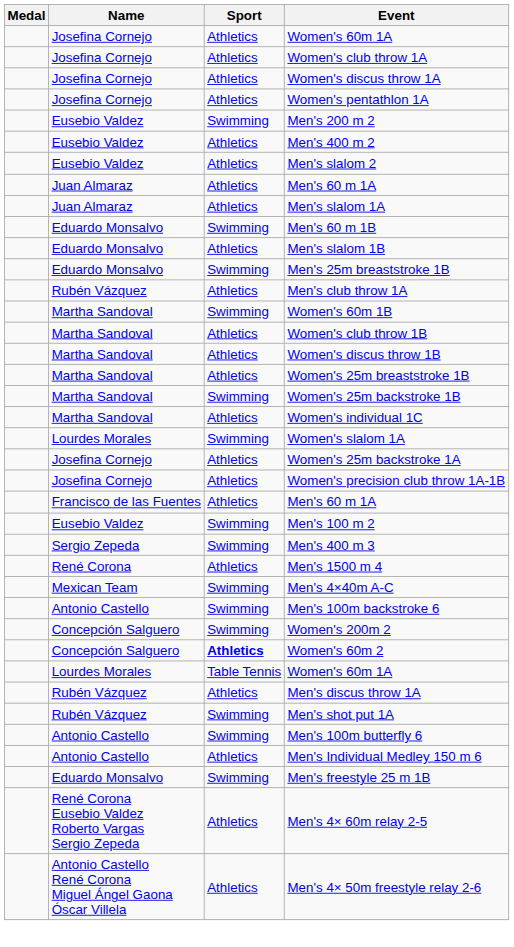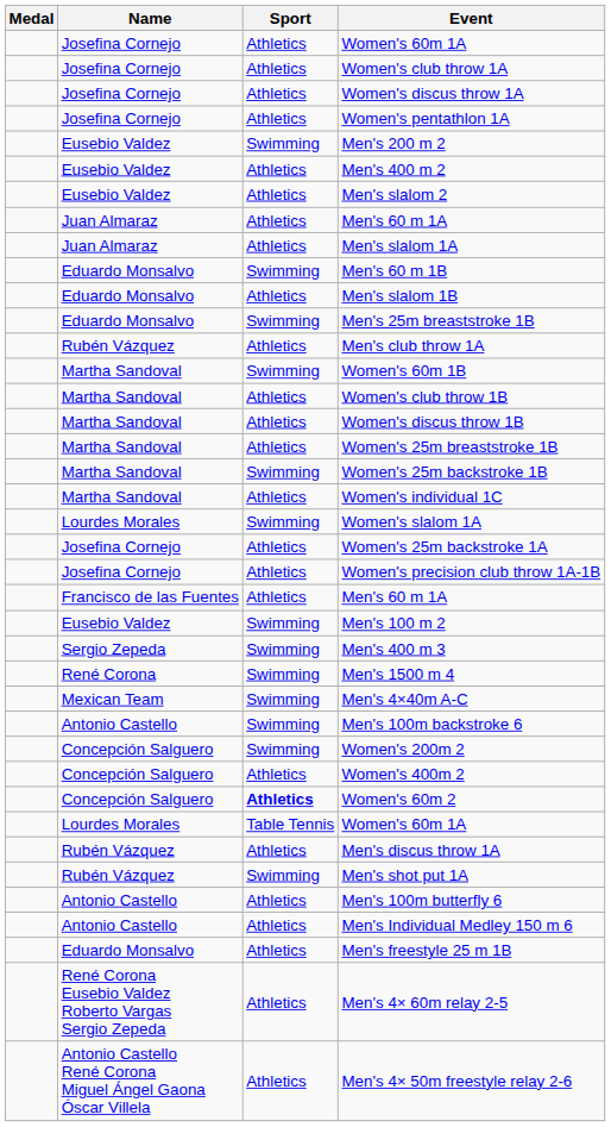 <table class="wikitable sortable" style=font-size:95%>
 <tr>
 <th>Medal</th>
 <th>Name</th>
 <th>Sport</th>
 <th>Event</th>
 </tr>
 <tr>
 <td></td>
 <td><a href='#'>Josefina Cornejo</a></td>
 <td><a href='#'>Athletics</a></td>
 <td><a href='#'>Women's 60m 1A</a></td>
 </tr>
 <tr>
 <td></td>
 <td><a href='#'>Josefina Cornejo</a></td>
 <td><a href='#'>Athletics</a></td>
 <td><a href='#'>Women's club throw 1A</a></td>
 </tr>
 <tr>
 <td></td>
 <td><a href='#'>Josefina Cornejo</a></td>
 <td><a href='#'>Athletics</a></td>
 <td><a href='#'>Women's discus throw 1A</a></td>
 </tr>
 <tr>
 <td></td>
 <td><a href='#'>Josefina Cornejo</a></td>
 <td><a href='#'>Athletics</a></td>
 <td><a href='#'>Women's pentathlon 1A</a></td>
 </tr>
 <tr>
 <td></td>
 <td><a href='#'>Eusebio Valdez</a></td>
 <td><a href='#'>Swimming</a></td>
 <td><a href='#'>Men's 200 m 2</a></td>
 </tr>
 <tr>
 <td></td>
 <td><a href='#'>Eusebio Valdez</a></td>
 <td><a href='#'>Athletics</a></td>
 <td><a href='#'>Men's 400 m 2</a></td>
 </tr>
 <tr>
 <td></td>
 <td><a href='#'>Eusebio Valdez</a></td>
 <td><a href='#'>Athletics</a></td>
 <td><a href='#'>Men's slalom 2</a></td>
 </tr>
 <tr>
 <td></td>
 <td><a href='#'>Juan Almaraz</a></td>
 <td><a href='#'>Athletics</a></td>
 <td><a href='#'>Men's 60 m 1A</a></td>
 </tr>
 <tr>
 <td></td>
 <td><a href='#'>Juan Almaraz</a></td>
 <td><a href='#'>Athletics</a></td>
 <td><a href='#'>Men's slalom 1A</a></td>
 </tr>
 <tr>
 <td></td>
 <td><a href='#'>Eduardo Monsalvo</a></td>
 <td><a href='#'>Swimming</a></td>
 <td><a href='#'>Men's 60 m 1B</a></td>
 </tr>
 <tr>
 <td></td>
 <td><a href='#'>Eduardo Monsalvo</a></td>
 <td><a href='#'>Athletics</a></td>
 <td><a href='#'>Men's slalom 1B</a></td>
 </tr>
 <tr>
 <td></td>
 <td><a href='#'>Eduardo Monsalvo</a></td>
 <td><a href='#'>Swimming</a></td>
 <td><a href='#'>Men's 25m breaststroke 1B</a></td>
 </tr>
 <tr>
 <td></td>
 <td><a href='#'>Rubén Vázquez</a></td>
 <td><a href='#'>Athletics</a></td>
 <td><a href='#'>Men's club throw 1A</a></td>
 </tr>
 <tr>
 <td></td>
 <td><a href='#'>Martha Sandoval</a></td>
 <td><a href='#'>Swimming</a></td>
 <td><a href='#'>Women's 60m 1B</a></td>
 </tr>
 <tr>
 <td></td>
 <td><a href='#'>Martha Sandoval</a></td>
 <td><a href='#'>Athletics</a></td>
 <td><a href='#'>Women's club throw 1B</a></td>
 </tr>
 <tr>
 <td></td>
 <td><a href='#'>Martha Sandoval</a></td>
 <td><a href='#'>Athletics</a></td>
 <td><a href='#'>Women's discus throw 1B</a></td>
 </tr>
 <tr>
 <td></td>
 <td><a href='#'>Martha Sandoval</a></td>
 <td><a href='#'>Athletics</a></td>
 <td><a href='#'>Women's 25m breaststroke 1B</a></td>
 </tr>
 <tr>
 <td></td>
 <td><a href='#'>Martha Sandoval</a></td>
 <td><a href='#'>Swimming</a></td>
 <td><a href='#'>Women's 25m backstroke 1B</a></td>
 </tr>
 <tr>
 <td></td>
 <td><a href='#'>Martha Sandoval</a></td>
 <td><a href='#'>Athletics</a></td>
 <td><a href='#'>Women's individual 1C</a></td>
 </tr>
 <tr>
 <td></td>
 <td><a href='#'>Lourdes Morales</a></td>
 <td><a href='#'>Swimming</a></td>
 <td><a href='#'>Women's slalom 1A</a></td>
 </tr>
 <tr>
 <td></td>
 <td><a href='#'>Josefina Cornejo</a></td>
 <td><a href='#'>Athletics</a></td>
 <td><a href='#'>Women's 25m backstroke 1A</a></td>
 </tr>
 <tr>
 <td></td>
 <td><a href='#'>Josefina Cornejo</a></td>
 <td><a href='#'>Athletics</a></td>
 <td><a href='#'>Women's precision club throw 1A-1B</a></td>
 </tr>
 <tr>
 <td></td>
 <td><a href='#'>Francisco de las Fuentes</a></td>
 <td><a href='#'>Athletics</a></td>
 <td><a href='#'>Men's 60 m 1A</a></td>
 </tr>
 <tr>
 <td></td>
 <td><a href='#'>Eusebio Valdez</a></td>
 <td><a href='#'>Swimming</a></td>
 <td><a href='#'>Men's 100 m 2</a></td>
 </tr>
 <tr>
 <td></td>
 <td><a href='#'>Sergio Zepeda</a></td>
 <td><a href='#'>Swimming</a></td>
 <td><a href='#'>Men's 400 m 3</a></td>
 </tr>
 <tr>
 <td></td>
 <td><a href='#'>René Corona</a></td>
-<td><a href='#'>Athletics</a></td>
+<td><a href='#'>Swimming</a></td>
 <td><a href='#'>Men's 1500 m 4</a></td>
 </tr>
 <tr>
 <td></td>
 <td><a href='#'>Mexican Team</a></td>
 <td><a href='#'>Swimming</a></td>
 <td><a href='#'>Men's 4×40m A-C</a></td>
 </tr>
 <tr>
 <td></td>
 <td><a href='#'>Antonio Castello</a></td>
 <td><a href='#'>Swimming</a></td>
 <td><a href='#'>Men's 100m backstroke 6</a></td>
 </tr>
 <tr>
 <td></td>
 <td><a href='#'>Concepción Salguero</a></td>
 <td><a href='#'>Swimming</a></td>
 <td><a href='#'>Women's 200m 2</a></td>
+</tr>
+<tr>
+<td></td>
+<td><a href='#'>Concepción Salguero</a></td>
+<td><a href='#'>Athletics</a></td>
+<td><a href='#'>Women's 400m 2</a></td>
 </tr>
 <tr>
 <td></td>
 <td><a href='#'>Concepción Salguero</a></td>
 <td><strong><a href='#'>Athletics</a></strong></td>
 <td><a href='#'>Women's 60m 2</a></td>
 </tr>
 <tr>
 <td></td>
 <td><a href='#'>Lourdes Morales</a></td>
 <td><a href='#'>Table Tennis</a></td>
 <td><a href='#'>Women's 60m 1A</a></td>
 </tr>
 <tr>
 <td></td>
 <td><a href='#'>Rubén Vázquez</a></td>
 <td><a href='#'>Athletics</a></td>
 <td><a href='#'>Men's discus throw 1A</a></td>
 </tr>
 <tr>
 <td></td>
 <td><a href='#'>Rubén Vázquez</a></td>
 <td><a href='#'>Swimming</a></td>
 <td><a href='#'>Men's shot put 1A</a></td>
 </tr>
 <tr>
 <td></td>
 <td><a href='#'>Antonio Castello</a></td>
-<td><a href='#'>Swimming</a></td>
+<td><a href='#'>Athletics</a></td>
 <td><a href='#'>Men's 100m butterfly 6</a></td>
 </tr>
 <tr>
 <td></td>
 <td><a href='#'>Antonio Castello</a></td>
 <td><a href='#'>Athletics</a></td>
 <td><a href='#'>Men's Individual Medley 150 m 6</a></td>
 </tr>
 <tr>
 <td></td>
 <td><a href='#'>Eduardo Monsalvo</a></td>
-<td><a href='#'>Swimming</a></td>
+<td><a href='#'>Athletics</a></td>
 <td><a href='#'>Men's freestyle 25 m 1B</a></td>
 </tr>
 <tr>
 <td></td>
 <td><a href='#'>René Corona</a><br><a href='#'>Eusebio Valdez</a><br><a href='#'>Roberto Vargas</a><br><a href='#'>Sergio Zepeda</a></td>
 <td><a href='#'>Athletics</a></td>
 <td><a href='#'>Men's 4× 60m relay 2-5</a></td>
 </tr>
 <tr>
 <td></td>
 <td><a href='#'>Antonio Castello</a><br><a href='#'>René Corona</a><br><a href='#'>Miguel Ángel Gaona</a><br><a href='#'>Óscar Villela</a></td>
 <td><a href='#'>Athletics</a></td>
 <td><a href='#'>Men's 4× 50m freestyle relay 2-6</a></td>
 </tr>
 </table>
